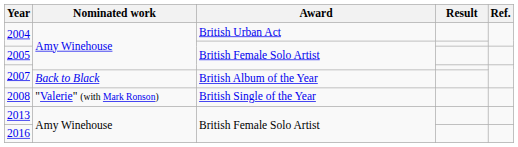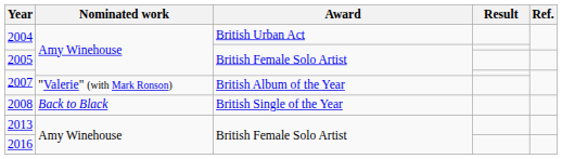 <table class="wikitable">
 <tr>
 <th>Year</th>
 <th width="220">Nominated work</th>
 <th width="325">Award</th>
 <th width="65">Result</th>
 <th>Ref.</th>
 </tr>
 <tr>
 <td align="center" rowspan=2><a href='#'>2004</a></td>
 <td rowspan="4"><a href='#'>Amy Winehouse</a></td>
 <td><a href='#'>British Urban Act</a></td>
 <td></td>
 <td align="center" rowspan=2></td>
 </tr>
 <tr>
 <td rowspan="3"><a href='#'>British Female Solo Artist</a></td>
 <td></td>
 </tr>
 <tr>
 <td align="center"><a href='#'>2005</a></td>
 <td></td>
 <td></td>
 </tr>
 <tr>
 <td align="center" rowspan=2><a href='#'>2007</a></td>
 <td></td>
 <td align="center" rowspan=2></td>
 </tr>
 <tr>
-<td><em><a href='#'>Back to Black</a></em></td>
+<td>"<a href='#'>Valerie</a>" <small>(with <a href='#'>Mark Ronson</a>)</small></td>
 <td><a href='#'>British Album of the Year</a></td>
 <td></td>
 </tr>
 <tr>
 <td align="center"><a href='#'>2008</a></td>
-<td>"<a href='#'>Valerie</a>" <small>(with <a href='#'>Mark Ronson</a>)</small></td>
+<td><em><a href='#'>Back to Black</a></em></td>
 <td><a href='#'>British Single of the Year</a></td>
 <td></td>
 <td align="center"></td>
 </tr>
 <tr>
 <td align="center"><a href='#'>2013</a></td>
 <td rowspan="2">Amy Winehouse</td>
 <td rowspan="2">British Female Solo Artist</td>
 <td></td>
 <td></td>
 </tr>
 <tr>
 <td align="center"><a href='#'>2016</a></td>
 <td></td>
 <td align="center"></td>
 </tr>
 </table>
